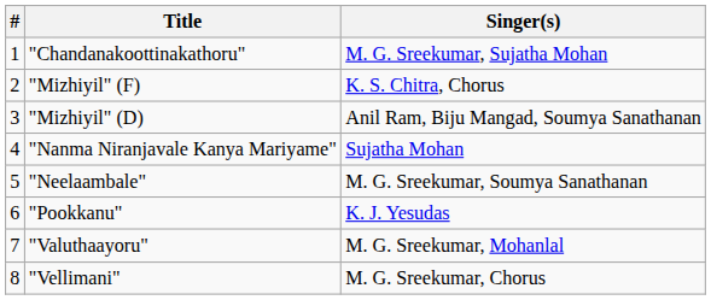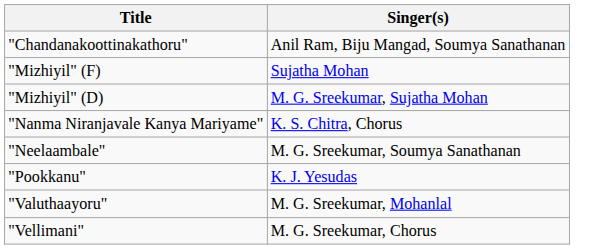 <table class="wikitable" style="font-size:95%;">
 <tr>
-<th>#</th>
 <th>Title</th>
 <th>Singer(s)</th>
 </tr>
 <tr>
-<td>1</td>
 <td>"Chandanakoottinakathoru"</td>
+<td>Anil Ram, Biju Mangad, Soumya Sanathanan</td>
+</tr>
+<tr>
+<td>"Mizhiyil" (F)</td>
+<td><a href='#'>Sujatha Mohan</a></td>
+</tr>
+<tr>
+<td>"Mizhiyil" (D)</td>
 <td><a href='#'>M. G. Sreekumar</a>, <a href='#'>Sujatha Mohan</a></td>
 </tr>
 <tr>
-<td>2</td>
-<td>"Mizhiyil" (F)</td>
+<td>"Nanma Niranjavale Kanya Mariyame"</td>
 <td><a href='#'>K. S. Chitra</a>, Chorus</td>
 </tr>
 <tr>
-<td>3</td>
-<td>"Mizhiyil" (D)</td>
-<td>Anil Ram, Biju Mangad, Soumya Sanathanan</td>
-</tr>
-<tr>
-<td>4</td>
-<td>"Nanma Niranjavale Kanya Mariyame"</td>
-<td><a href='#'>Sujatha Mohan</a></td>
-</tr>
-<tr>
-<td>5</td>
 <td>"Neelaambale"</td>
 <td>M. G. Sreekumar, Soumya Sanathanan</td>
 </tr>
 <tr>
-<td>6</td>
 <td>"Pookkanu"</td>
 <td><a href='#'>K. J. Yesudas</a></td>
 </tr>
 <tr>
-<td>7</td>
 <td>"Valuthaayoru"</td>
 <td>M. G. Sreekumar, <a href='#'>Mohanlal</a></td>
 </tr>
 <tr>
-<td>8</td>
 <td>"Vellimani"</td>
 <td>M. G. Sreekumar, Chorus</td>
 </tr>
 </table>
